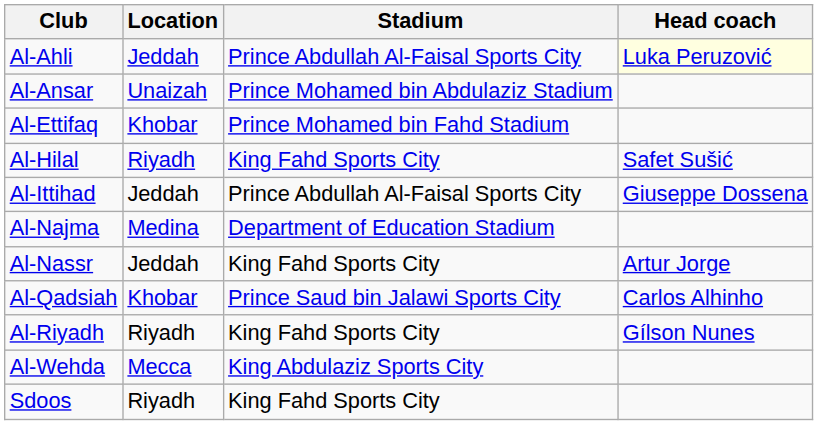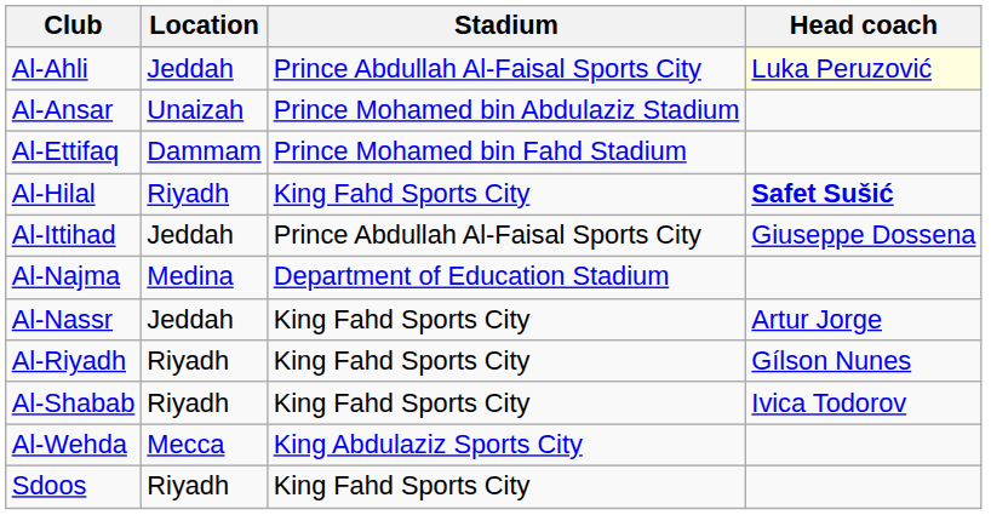 <table class="wikitable sortable">
 <tr>
 <th>Club</th>
 <th>Location</th>
 <th>Stadium</th>
 <th>Head coach</th>
 </tr>
 <tr>
 <td><a href='#'>Al-Ahli</a></td>
 <td><a href='#'>Jeddah</a></td>
 <td><a href='#'>Prince Abdullah Al-Faisal Sports City</a></td>
 <td style="background: lightyellow;"> <a href='#'>Luka Peruzović</a></td>
 </tr>
 <tr>
 <td><a href='#'>Al-Ansar</a></td>
 <td><a href='#'>Unaizah</a></td>
 <td><a href='#'>Prince Mohamed bin Abdulaziz Stadium</a></td>
 <td></td>
 </tr>
 <tr>
 <td><a href='#'>Al-Ettifaq</a></td>
-<td><a href='#'>Khobar</a></td>
+<td><a href='#'>Dammam</a></td>
 <td><a href='#'>Prince Mohamed bin Fahd Stadium</a></td>
 <td></td>
 </tr>
 <tr>
 <td><a href='#'>Al-Hilal</a></td>
 <td><a href='#'>Riyadh</a></td>
 <td><a href='#'>King Fahd Sports City</a></td>
-<td> <a href='#'>Safet Sušić</a></td>
+<td><strong> <a href='#'>Safet Sušić</a></strong></td>
 </tr>
 <tr>
 <td><a href='#'>Al-Ittihad</a></td>
 <td>Jeddah</td>
 <td>Prince Abdullah Al-Faisal Sports City</td>
 <td> <a href='#'>Giuseppe Dossena</a></td>
 </tr>
 <tr>
 <td><a href='#'>Al-Najma</a></td>
 <td><a href='#'>Medina</a></td>
 <td><a href='#'>Department of Education Stadium</a></td>
 <td></td>
 </tr>
 <tr>
 <td><a href='#'>Al-Nassr</a></td>
 <td>Jeddah</td>
 <td>King Fahd Sports City</td>
 <td> <a href='#'>Artur Jorge</a></td>
 </tr>
 <tr>
-<td><a href='#'>Al-Qadsiah</a></td>
-<td><a href='#'>Khobar</a></td>
-<td><a href='#'>Prince Saud bin Jalawi Sports City</a></td>
-<td> <a href='#'>Carlos Alhinho</a></td>
-</tr>
-<tr>
 <td><a href='#'>Al-Riyadh</a></td>
 <td>Riyadh</td>
 <td>King Fahd Sports City</td>
 <td> <a href='#'>Gílson Nunes</a></td>
+</tr>
+<tr>
+<td><a href='#'>Al-Shabab</a></td>
+<td>Riyadh</td>
+<td>King Fahd Sports City</td>
+<td> <a href='#'>Ivica Todorov</a></td>
 </tr>
 <tr>
 <td><a href='#'>Al-Wehda</a></td>
 <td><a href='#'>Mecca</a></td>
 <td><a href='#'>King Abdulaziz Sports City</a></td>
 <td></td>
 </tr>
 <tr>
 <td><a href='#'>Sdoos</a></td>
 <td>Riyadh</td>
 <td>King Fahd Sports City</td>
 <td></td>
 </tr>
 </table>
